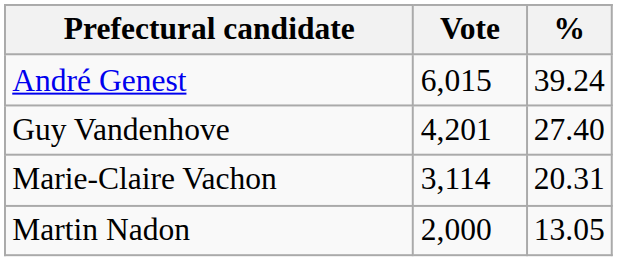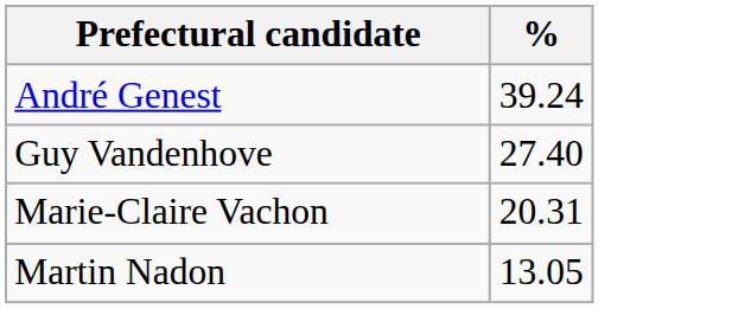 <table class="wikitable">
 <tr>
 <th bgcolor="#DDDDFF" width="200px">Prefectural candidate</th>
-<th bgcolor="#DDDDFF" width="50px">Vote</th>
 <th bgcolor="#DDDDFF" width="30px">%</th>
 </tr>
 <tr>
 <td><a href='#'>André Genest</a></td>
-<td>6,015</td>
 <td>39.24</td>
 </tr>
 <tr>
 <td>Guy Vandenhove</td>
-<td>4,201</td>
 <td>27.40</td>
 </tr>
 <tr>
 <td>Marie-Claire Vachon</td>
-<td>3,114</td>
 <td>20.31</td>
 </tr>
 <tr>
 <td>Martin Nadon</td>
-<td>2,000</td>
 <td>13.05</td>
 </tr>
 </table>
